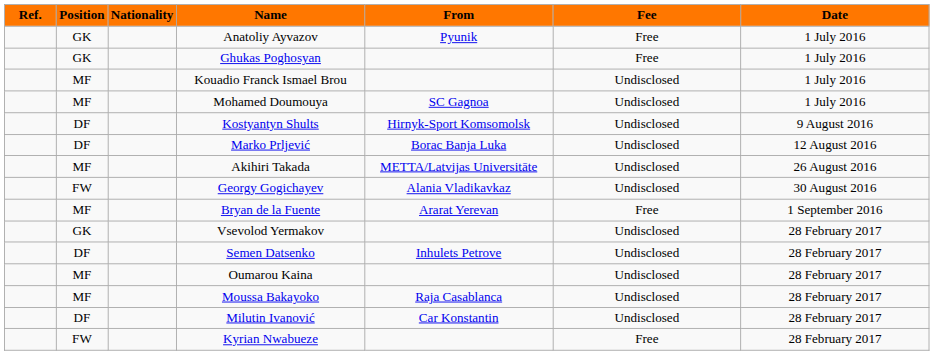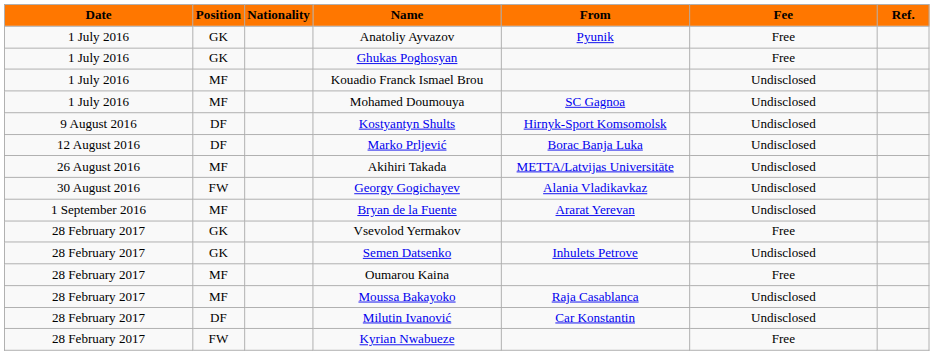 <table class="wikitable"  style="text-align:center; font-size:90%; ">
 <tr>
-<th style="background:#FF7700; color:#000000; width:50px;">Ref.</th>
+<th style="background:#FF7700; color:#000000; width:200px;">Date</th>
 <th style="background:#FF7700; color:#000000; width:50px;">Position</th>
 <th style="background:#FF7700; color:#000000; width:50px;">Nationality</th>
 <th style="background:#FF7700; color:#000000; width:200px;">Name</th>
 <th style="background:#FF7700; color:#000000; width:200px;">From</th>
 <th style="background:#FF7700; color:#000000; width:200px;">Fee</th>
-<th style="background:#FF7700; color:#000000; width:200px;">Date</th>
+<th style="background:#FF7700; color:#000000; width:50px;">Ref.</th>
 </tr>
 <tr>
-<td></td>
+<td>1 July 2016</td>
 <td>GK</td>
 <td></td>
 <td>Anatoliy Ayvazov</td>
 <td><a href='#'>Pyunik</a></td>
 <td>Free</td>
-<td>1 July 2016</td>
+<td></td>
 </tr>
 <tr>
-<td></td>
+<td>1 July 2016</td>
 <td>GK</td>
 <td></td>
 <td><a href='#'>Ghukas Poghosyan</a></td>
 <td></td>
 <td>Free</td>
-<td>1 July 2016</td>
+<td></td>
 </tr>
 <tr>
-<td></td>
+<td>1 July 2016</td>
 <td>MF</td>
 <td></td>
 <td>Kouadio Franck Ismael Brou</td>
 <td></td>
 <td>Undisclosed</td>
-<td>1 July 2016</td>
+<td></td>
 </tr>
 <tr>
-<td></td>
+<td>1 July 2016</td>
 <td>MF</td>
 <td></td>
 <td>Mohamed Doumouya</td>
 <td><a href='#'>SC Gagnoa</a></td>
 <td>Undisclosed</td>
-<td>1 July 2016</td>
+<td></td>
 </tr>
 <tr>
-<td></td>
+<td>9 August 2016</td>
 <td>DF</td>
 <td></td>
 <td><a href='#'>Kostyantyn Shults</a></td>
 <td><a href='#'>Hirnyk-Sport Komsomolsk</a></td>
 <td>Undisclosed</td>
-<td>9 August 2016</td>
+<td></td>
 </tr>
 <tr>
-<td></td>
+<td>12 August 2016</td>
 <td>DF</td>
 <td></td>
 <td><a href='#'>Marko Prljević</a></td>
 <td><a href='#'>Borac Banja Luka</a></td>
 <td>Undisclosed</td>
-<td>12 August 2016</td>
+<td></td>
 </tr>
 <tr>
-<td></td>
+<td>26 August 2016</td>
 <td>MF</td>
 <td></td>
 <td>Akihiri Takada</td>
 <td><a href='#'>METTA/Latvijas Universitāte</a></td>
 <td>Undisclosed</td>
-<td>26 August 2016</td>
+<td></td>
 </tr>
 <tr>
-<td></td>
+<td>30 August 2016</td>
 <td>FW</td>
 <td></td>
 <td><a href='#'>Georgy Gogichayev</a></td>
 <td><a href='#'>Alania Vladikavkaz</a></td>
 <td>Undisclosed</td>
-<td>30 August 2016</td>
+<td></td>
 </tr>
 <tr>
-<td></td>
+<td>1 September 2016</td>
 <td>MF</td>
 <td></td>
 <td><a href='#'>Bryan de la Fuente</a></td>
 <td><a href='#'>Ararat Yerevan</a></td>
-<td>Free</td>
-<td>1 September 2016</td>
+<td>Undisclosed</td>
+<td></td>
 </tr>
 <tr>
-<td></td>
+<td>28 February 2017</td>
 <td>GK</td>
 <td></td>
 <td>Vsevolod Yermakov</td>
 <td></td>
-<td>Undisclosed</td>
-<td>28 February 2017</td>
+<td>Free</td>
+<td></td>
 </tr>
 <tr>
-<td></td>
-<td>DF</td>
+<td>28 February 2017</td>
+<td>GK</td>
 <td></td>
 <td><a href='#'>Semen Datsenko</a></td>
 <td><a href='#'>Inhulets Petrove</a></td>
 <td>Undisclosed</td>
-<td>28 February 2017</td>
+<td></td>
 </tr>
 <tr>
-<td></td>
+<td>28 February 2017</td>
 <td>MF</td>
 <td></td>
 <td>Oumarou Kaina</td>
 <td></td>
-<td>Undisclosed</td>
-<td>28 February 2017</td>
+<td>Free</td>
+<td></td>
 </tr>
 <tr>
-<td></td>
+<td>28 February 2017</td>
 <td>MF</td>
 <td></td>
 <td><a href='#'>Moussa Bakayoko</a></td>
 <td><a href='#'>Raja Casablanca</a></td>
 <td>Undisclosed</td>
-<td>28 February 2017</td>
+<td></td>
 </tr>
 <tr>
-<td></td>
+<td>28 February 2017</td>
 <td>DF</td>
 <td></td>
 <td><a href='#'>Milutin Ivanović</a></td>
 <td><a href='#'>Car Konstantin</a></td>
 <td>Undisclosed</td>
-<td>28 February 2017</td>
+<td></td>
 </tr>
 <tr>
-<td></td>
+<td>28 February 2017</td>
 <td>FW</td>
 <td></td>
 <td><a href='#'>Kyrian Nwabueze</a></td>
 <td></td>
 <td>Free</td>
-<td>28 February 2017</td>
+<td></td>
 </tr>
 </table>
